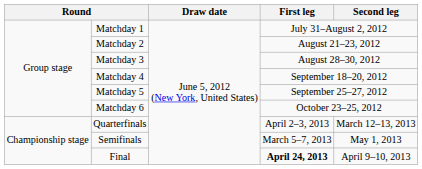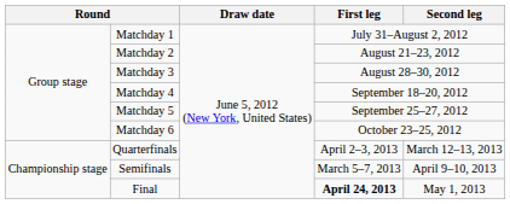 <table class="wikitable" style="text-align:center">
 <tr>
 <th colspan=2>Round</th>
 <th>Draw date</th>
 <th>First leg</th>
 <th>Second leg</th>
 </tr>
 <tr>
 <td rowspan=6>Group stage</td>
 <td>Matchday 1</td>
 <td rowspan=9>June 5, 2012<br>(<a href='#'>New York</a>, United States)</td>
 <td colspan=2>July 31–August 2, 2012</td>
 </tr>
 <tr>
 <td>Matchday 2</td>
 <td colspan=2>August 21–23, 2012</td>
 </tr>
 <tr>
 <td>Matchday 3</td>
 <td colspan=2>August 28–30, 2012</td>
 </tr>
 <tr>
 <td>Matchday 4</td>
 <td colspan=2>September 18–20, 2012</td>
 </tr>
 <tr>
 <td>Matchday 5</td>
 <td colspan=2>September 25–27, 2012</td>
 </tr>
 <tr>
 <td>Matchday 6</td>
 <td colspan=2>October 23–25, 2012</td>
 </tr>
 <tr>
 <td rowspan=3>Championship stage</td>
 <td>Quarterfinals</td>
 <td>April 2–3, 2013</td>
 <td>March 12–13, 2013</td>
 </tr>
 <tr>
 <td>Semifinals</td>
 <td>March 5–7, 2013</td>
-<td>May 1, 2013</td>
+<td>April 9–10, 2013</td>
 </tr>
 <tr>
 <td>Final</td>
 <td><strong>April 24, 2013</strong></td>
-<td>April 9–10, 2013</td>
+<td>May 1, 2013</td>
 </tr>
 </table>
